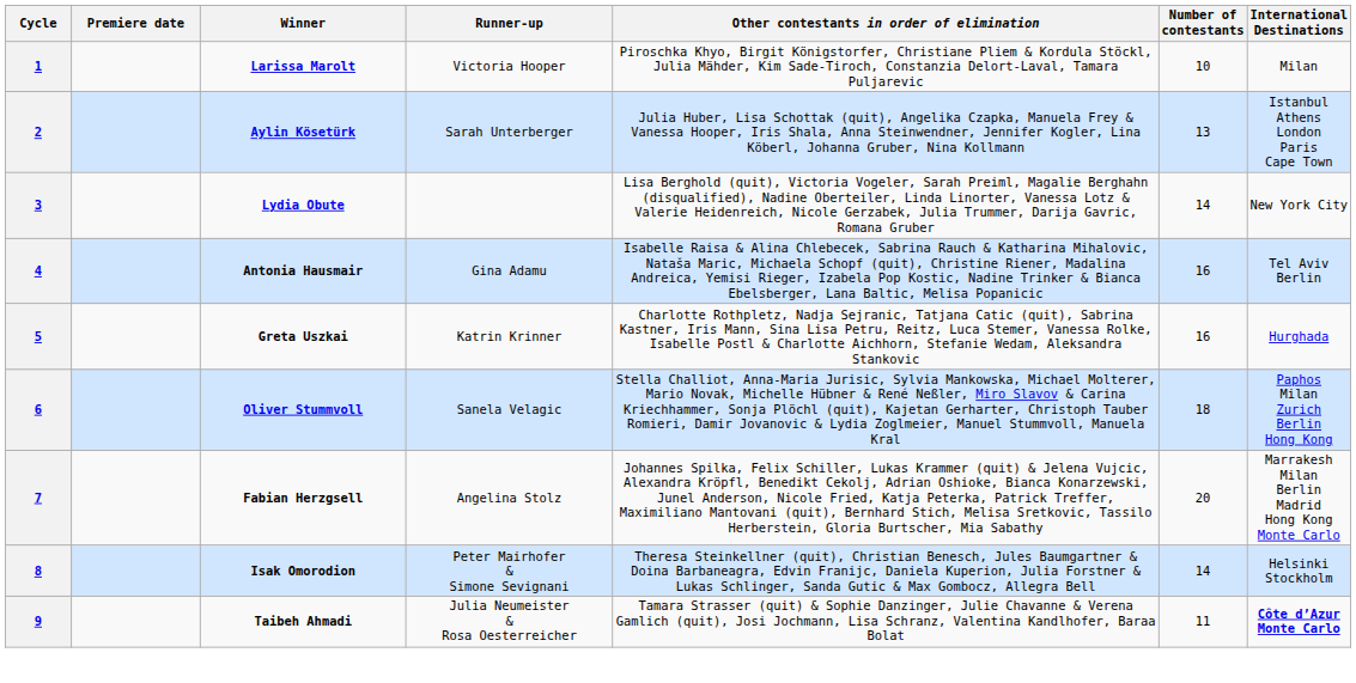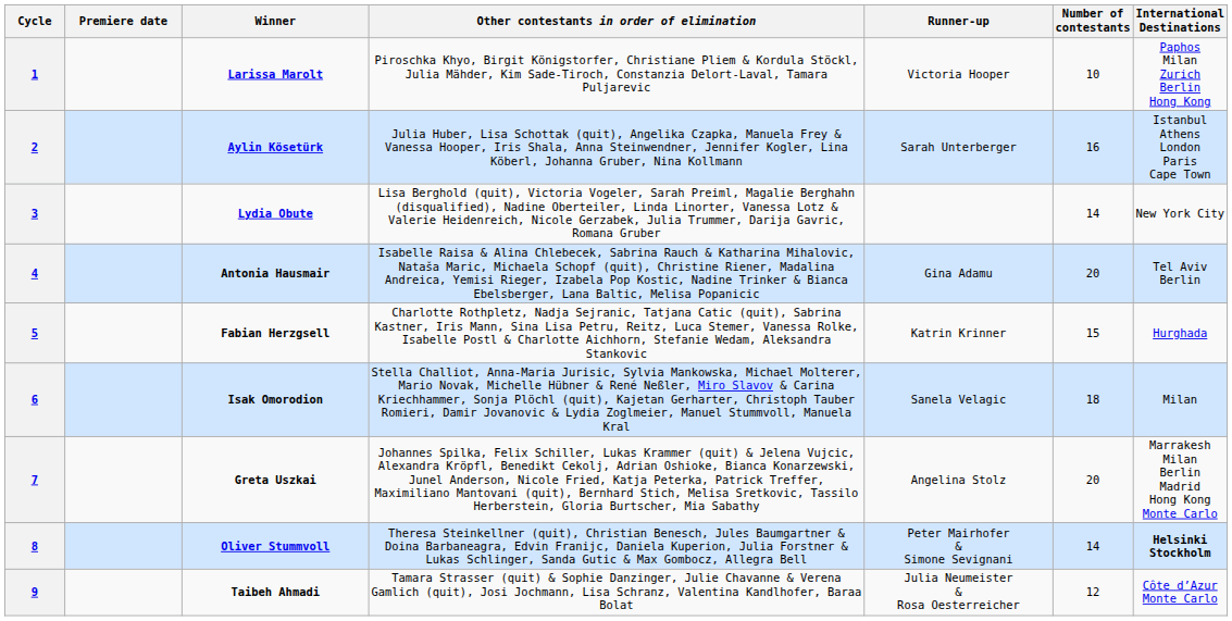 <table class="wikitable" style="font-size:90%; width:100%; text-align: center;">
 <tr>
 <th style="width:5%;">Cycle</th>
 <th style="width:10%;">Premiere date</th>
 <th width=16%>Winner</th>
+<th style="width:43%;">Other contestants <em>in order of elimination</em></th>
 <th width=16%>Runner-up</th>
-<th style="width:43%;">Other contestants <em>in order of elimination</em></th>
 <th style="width:3%;">Number of contestants</th>
 <th style="width:8%;">International Destinations</th>
 </tr>
 <tr>
 <th><a href='#'>1</a></th>
 <td></td>
 <td><strong><a href='#'>Larissa Marolt</a></strong></td>
+<td>Piroschka Khyo, Birgit Königstorfer, Christiane Pliem & Kordula Stöckl, Julia Mähder, Kim Sade-Tiroch, Constanzia Delort-Laval, Tamara Puljarevic</td>
 <td>Victoria Hooper</td>
-<td>Piroschka Khyo, Birgit Königstorfer, Christiane Pliem & Kordula Stöckl, Julia Mähder, Kim Sade-Tiroch, Constanzia Delort-Laval, Tamara Puljarevic</td>
 <td>10</td>
-<td>Milan</td>
+<td><a href='#'>Paphos</a><br>Milan<br><a href='#'>Zurich</a><br><a href='#'>Berlin</a><br><a href='#'>Hong Kong</a></td>
 </tr>
 <tr bgcolor="D0E6FF">
 <th><a href='#'>2</a></th>
 <td></td>
 <td><strong><a href='#'>Aylin Kösetürk</a></strong></td>
+<td>Julia Huber, Lisa Schottak (quit), Angelika Czapka, Manuela Frey & Vanessa Hooper, Iris Shala, Anna Steinwendner, Jennifer Kogler, Lina Köberl, Johanna Gruber, Nina Kollmann</td>
 <td>Sarah Unterberger</td>
-<td>Julia Huber, Lisa Schottak (quit), Angelika Czapka, Manuela Frey & Vanessa Hooper, Iris Shala, Anna Steinwendner, Jennifer Kogler, Lina Köberl, Johanna Gruber, Nina Kollmann</td>
-<td>13</td>
+<td>16</td>
 <td>Istanbul <br>Athens <br>London <br>Paris<br>Cape Town</td>
 </tr>
 <tr>
 <th><a href='#'>3</a></th>
 <td></td>
 <td><strong><a href='#'>Lydia Obute</a></strong></td>
+<td>Lisa Berghold (quit), Victoria Vogeler, Sarah Preiml, Magalie Berghahn (disqualified), Nadine Oberteiler, Linda Linorter, Vanessa Lotz & Valerie Heidenreich, Nicole Gerzabek, Julia Trummer, Darija Gavric, Romana Gruber</td>
 <td></td>
-<td>Lisa Berghold (quit), Victoria Vogeler, Sarah Preiml, Magalie Berghahn (disqualified), Nadine Oberteiler, Linda Linorter, Vanessa Lotz & Valerie Heidenreich, Nicole Gerzabek, Julia Trummer, Darija Gavric, Romana Gruber</td>
 <td>14</td>
 <td>New York City</td>
 </tr>
 <tr bgcolor="D0E6FF">
 <th><a href='#'>4</a></th>
 <td></td>
 <td><strong>Antonia Hausmair</strong></td>
+<td>Isabelle Raisa & Alina Chlebecek, Sabrina Rauch & Katharina Mihalovic, Nataša Maric, Michaela Schopf (quit), Christine Riener, Madalina Andreica, Yemisi Rieger, Izabela Pop Kostic, Nadine Trinker & Bianca Ebelsberger, Lana Baltic, Melisa Popanicic</td>
 <td>Gina Adamu</td>
-<td>Isabelle Raisa & Alina Chlebecek, Sabrina Rauch & Katharina Mihalovic, Nataša Maric, Michaela Schopf (quit), Christine Riener, Madalina Andreica, Yemisi Rieger, Izabela Pop Kostic, Nadine Trinker & Bianca Ebelsberger, Lana Baltic, Melisa Popanicic</td>
-<td>16</td>
+<td>20</td>
 <td>Tel Aviv<br>Berlin<br></td>
 </tr>
 <tr>
 <th><a href='#'>5</a></th>
 <td></td>
-<td><strong>Greta Uszkai</strong></td>
+<td><strong>Fabian Herzgsell</strong></td>
+<td>Charlotte Rothpletz, Nadja Sejranic, Tatjana Catic (quit), Sabrina Kastner, Iris Mann, Sina Lisa Petru,  Reitz, Luca Stemer, Vanessa Rolke, Isabelle Postl & Charlotte Aichhorn, Stefanie Wedam, Aleksandra Stankovic</td>
 <td>Katrin Krinner</td>
-<td>Charlotte Rothpletz, Nadja Sejranic, Tatjana Catic (quit), Sabrina Kastner, Iris Mann, Sina Lisa Petru,  Reitz, Luca Stemer, Vanessa Rolke, Isabelle Postl & Charlotte Aichhorn, Stefanie Wedam, Aleksandra Stankovic</td>
-<td>16</td>
+<td>15</td>
 <td><a href='#'>Hurghada</a></td>
 </tr>
 <tr bgcolor="D0E6FF">
 <th><a href='#'>6</a></th>
 <td></td>
-<td><strong><a href='#'>Oliver Stummvoll</a></strong></td>
+<td><strong>Isak Omorodion</strong></td>
+<td>Stella Challiot, Anna-Maria Jurisic, Sylvia Mankowska, Michael Molterer, Mario Novak, Michelle Hübner & René Neßler, <a href='#'>Miro Slavov</a> & Carina Kriechhammer, Sonja Plöchl (quit), Kajetan Gerharter, Christoph Tauber Romieri, Damir Jovanovic & Lydia Zoglmeier, Manuel Stummvoll, Manuela Kral</td>
 <td>Sanela Velagic</td>
-<td>Stella Challiot, Anna-Maria Jurisic, Sylvia Mankowska, Michael Molterer, Mario Novak, Michelle Hübner & René Neßler, <a href='#'>Miro Slavov</a> & Carina Kriechhammer, Sonja Plöchl (quit), Kajetan Gerharter, Christoph Tauber Romieri, Damir Jovanovic & Lydia Zoglmeier, Manuel Stummvoll, Manuela Kral</td>
 <td>18</td>
-<td><a href='#'>Paphos</a><br>Milan<br><a href='#'>Zurich</a><br><a href='#'>Berlin</a><br><a href='#'>Hong Kong</a></td>
+<td>Milan</td>
 </tr>
 <tr>
 <th><a href='#'>7</a></th>
 <td></td>
-<td><strong>Fabian Herzgsell</strong></td>
+<td><strong>Greta Uszkai</strong></td>
+<td>Johannes Spilka, Felix Schiller, Lukas Krammer (quit) & Jelena Vujcic, Alexandra Kröpfl, Benedikt Cekolj, Adrian Oshioke, Bianca Konarzewski, Junel Anderson, Nicole Fried, Katja Peterka, Patrick Treffer, Maximiliano Mantovani (quit), Bernhard Stich, Melisa Sretkovic, Tassilo Herberstein, Gloria Burtscher, Mia Sabathy</td>
 <td>Angelina Stolz</td>
-<td>Johannes Spilka, Felix Schiller, Lukas Krammer (quit) & Jelena Vujcic, Alexandra Kröpfl, Benedikt Cekolj, Adrian Oshioke, Bianca Konarzewski, Junel Anderson, Nicole Fried, Katja Peterka, Patrick Treffer, Maximiliano Mantovani (quit), Bernhard Stich, Melisa Sretkovic, Tassilo Herberstein, Gloria Burtscher, Mia Sabathy</td>
 <td>20</td>
 <td>Marrakesh<br>Milan<br>Berlin<br>Madrid<br>Hong Kong<br><a href='#'>Monte Carlo</a></td>
 </tr>
 <tr bgcolor="D0E6FF">
 <th><a href='#'>8</a></th>
 <td></td>
-<td><strong>Isak Omorodion</strong></td>
+<td><strong><a href='#'>Oliver Stummvoll</a></strong></td>
+<td>Theresa Steinkellner (quit), Christian Benesch, Jules Baumgartner & Doina Barbaneagra, Edvin Franijc, Daniela Kuperion, Julia Forstner & Lukas Schlinger, Sanda Gutic & Max Gombocz, Allegra Bell</td>
 <td>Peter Mairhofer<br>&<br>Simone Sevignani</td>
-<td>Theresa Steinkellner (quit), Christian Benesch, Jules Baumgartner & Doina Barbaneagra, Edvin Franijc, Daniela Kuperion, Julia Forstner & Lukas Schlinger, Sanda Gutic & Max Gombocz, Allegra Bell</td>
 <td>14</td>
-<td>Helsinki<br>Stockholm</td>
+<td><strong>Helsinki<br>Stockholm</strong></td>
 </tr>
 <tr>
 <th><a href='#'>9</a></th>
 <td></td>
 <td><strong>Taibeh Ahmadi</strong></td>
+<td>Tamara Strasser (quit) & Sophie Danzinger, Julie Chavanne & Verena Gamlich (quit), Josi Jochmann, Lisa Schranz, Valentina Kandlhofer, Baraa Bolat</td>
 <td>Julia Neumeister<br>&<br>Rosa Oesterreicher</td>
-<td>Tamara Strasser (quit) & Sophie Danzinger, Julie Chavanne & Verena Gamlich (quit), Josi Jochmann, Lisa Schranz, Valentina Kandlhofer, Baraa Bolat</td>
-<td>11</td>
-<td><strong><a href='#'>Côte d’Azur</a><br><a href='#'>Monte Carlo</a></strong></td>
+<td>12</td>
+<td><a href='#'>Côte d’Azur</a><br><a href='#'>Monte Carlo</a></td>
 </tr>
 </table>
